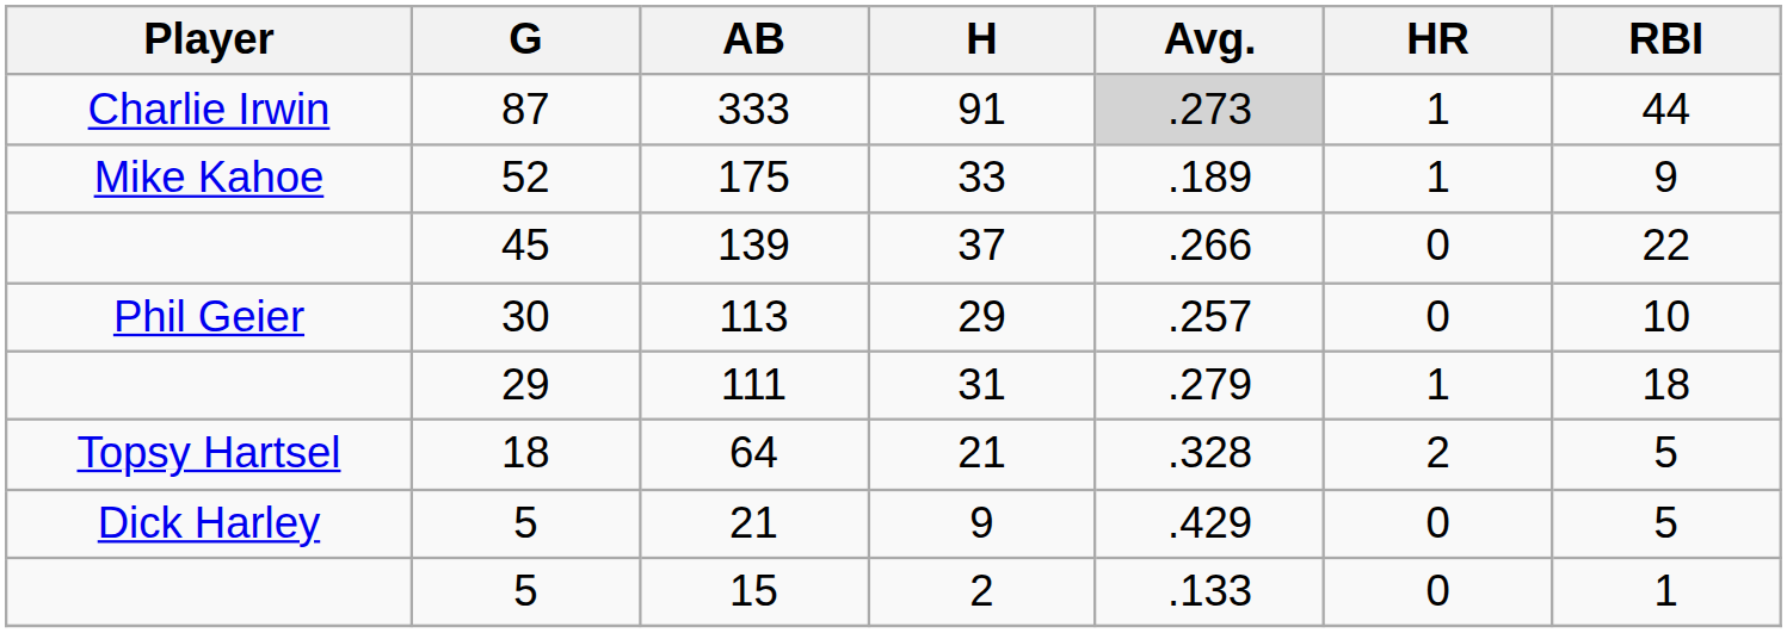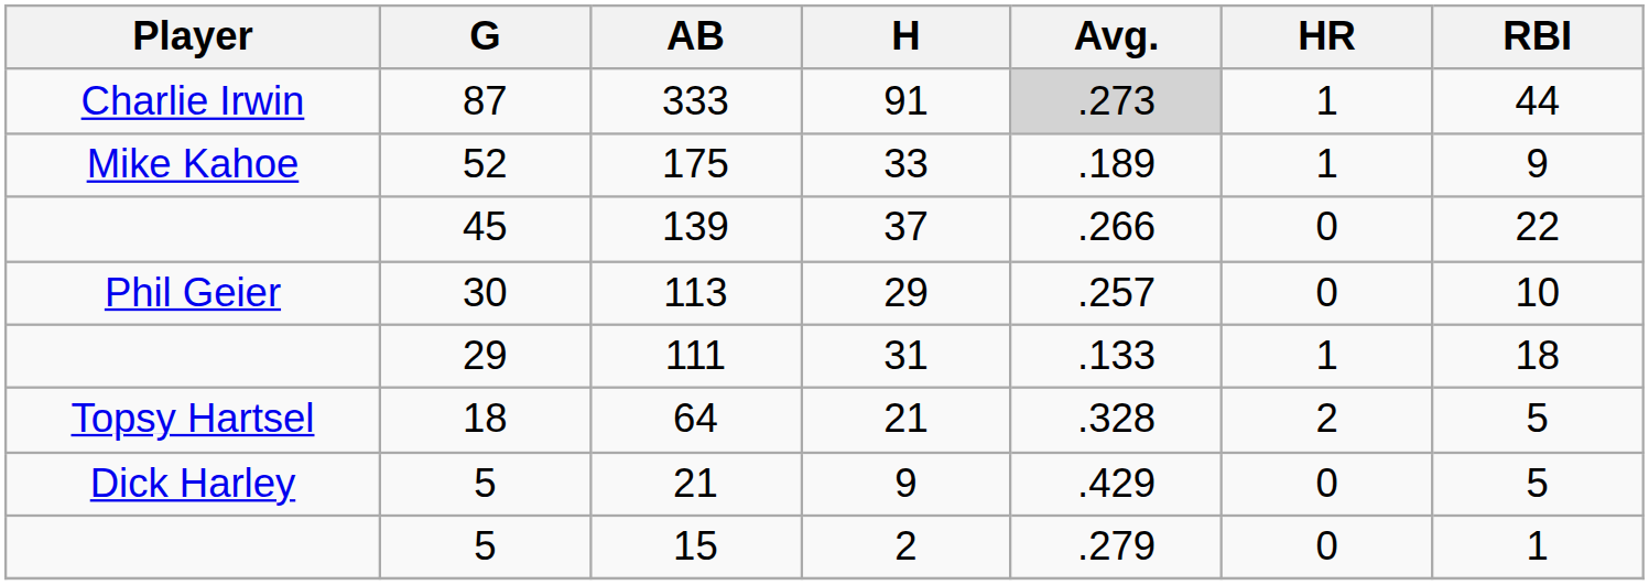 <table class="wikitable sortable">
 <tr>
 <th bgcolor="#DDDDFF" width="16%">Player</th>
 <th bgcolor="#DDDDFF" width="9%">G</th>
 <th bgcolor="#DDDDFF" width="9%">AB</th>
 <th bgcolor="#DDDDFF" width="9%">H</th>
 <th bgcolor="#DDDDFF" width="9%">Avg.</th>
 <th bgcolor="#DDDDFF" width="9%">HR</th>
 <th bgcolor="#DDDDFF" width="9%">RBI</th>
 </tr>
 <tr align="center">
 <td><a href='#'>Charlie Irwin</a></td>
 <td>87</td>
 <td>333</td>
 <td>91</td>
 <td style="background: lightgrey;">.273</td>
 <td>1</td>
 <td>44</td>
 </tr>
 <tr align=center>
 <td><a href='#'>Mike Kahoe</a></td>
 <td>52</td>
 <td>175</td>
 <td>33</td>
 <td>.189</td>
 <td>1</td>
 <td>9</td>
 </tr>
 <tr align=center>
 <td></td>
 <td>45</td>
 <td>139</td>
 <td>37</td>
 <td>.266</td>
 <td>0</td>
 <td>22</td>
 </tr>
 <tr align="center">
 <td><a href='#'>Phil Geier</a></td>
 <td>30</td>
 <td>113</td>
 <td>29</td>
 <td>.257</td>
 <td>0</td>
 <td>10</td>
 </tr>
 <tr align=center>
 <td></td>
 <td>29</td>
 <td>111</td>
 <td>31</td>
-<td>.279</td>
+<td>.133</td>
 <td>1</td>
 <td>18</td>
 </tr>
 <tr align="center">
 <td><a href='#'>Topsy Hartsel</a></td>
 <td>18</td>
 <td>64</td>
 <td>21</td>
 <td>.328</td>
 <td>2</td>
 <td>5</td>
 </tr>
 <tr align=center>
 <td><a href='#'>Dick Harley</a></td>
 <td>5</td>
 <td>21</td>
 <td>9</td>
 <td>.429</td>
 <td>0</td>
 <td>5</td>
 </tr>
 <tr align=center>
 <td></td>
 <td>5</td>
 <td>15</td>
 <td>2</td>
-<td>.133</td>
+<td>.279</td>
 <td>0</td>
 <td>1</td>
 </tr>
 <tr align="center">
 </tr>
 </table>
